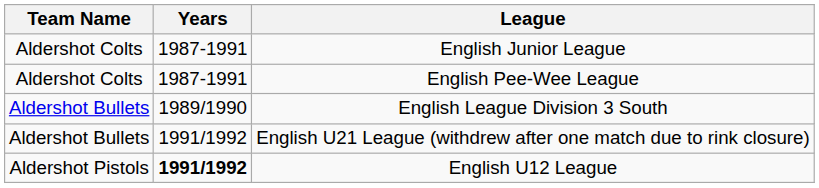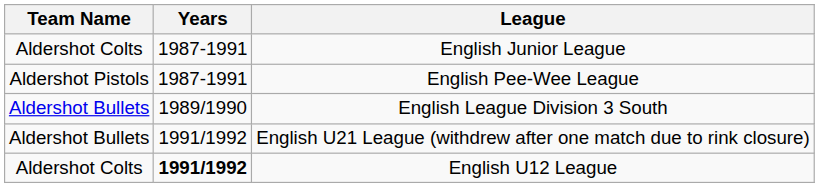 <table class="wikitable" style="text-align: center;">
 <tr>
 <th>Team Name</th>
 <th>Years</th>
 <th>League</th>
 </tr>
 <tr>
 <td>Aldershot Colts</td>
 <td>1987-1991</td>
 <td>English Junior League</td>
 </tr>
 <tr>
-<td>Aldershot Colts</td>
+<td>Aldershot Pistols</td>
 <td>1987-1991</td>
 <td>English Pee-Wee League</td>
 </tr>
 <tr>
 <td><a href='#'>Aldershot Bullets</a></td>
 <td>1989/1990</td>
 <td>English League Division 3 South</td>
 </tr>
 <tr>
 <td>Aldershot Bullets</td>
 <td>1991/1992</td>
 <td>English U21 League (withdrew after one match due to rink closure)</td>
 </tr>
 <tr>
-<td>Aldershot Pistols</td>
+<td>Aldershot Colts</td>
 <td><strong>1991/1992</strong></td>
 <td>English U12 League</td>
 </tr>
 </table>
